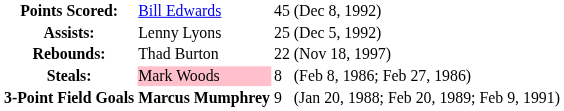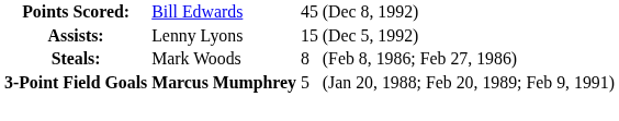 <table class="toccolours">
 <tr>
 <th>Points Scored:</th>
 <td><a href='#'>Bill Edwards</a></td>
 <td>45</td>
 <td>(Dec 8, 1992)</td>
 </tr>
 <tr>
 <th>Assists:</th>
 <td>Lenny Lyons</td>
-<td>25</td>
+<td>15</td>
 <td>(Dec 5, 1992)</td>
 </tr>
 <tr>
-<th>Rebounds:</th>
-<td>Thad Burton</td>
-<td>22</td>
-<td>(Nov 18, 1997)</td>
-</tr>
-<tr>
 <th>Steals:</th>
-<td style="background: pink;">Mark Woods</td>
+<td>Mark Woods</td>
 <td>8</td>
 <td>(Feb 8, 1986; Feb 27, 1986)</td>
 </tr>
 <tr>
 <th>3-Point Field Goals</th>
 <td><strong>Marcus Mumphrey</strong></td>
-<td>9</td>
+<td>5</td>
 <td>(Jan 20, 1988; Feb 20, 1989; Feb 9, 1991)</td>
 </tr>
 </table>
